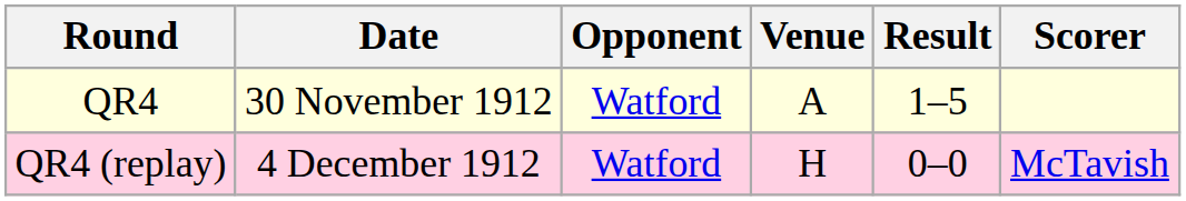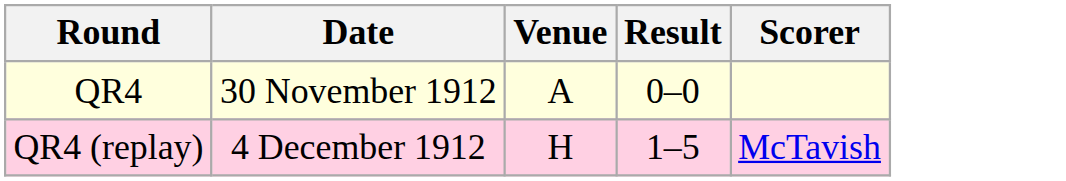 <table style="text-align:center;" class="wikitable sortable">
 <tr>
 <th>Round</th>
 <th>Date</th>
-<th>Opponent</th>
 <th>Venue</th>
 <th>Result</th>
 <th>Scorer</th>
 </tr>
 <tr style="background:#ffd;">
 <td>QR4</td>
 <td>30 November 1912</td>
-<td><a href='#'>Watford</a></td>
 <td>A</td>
-<td>1–5</td>
+<td>0–0</td>
 <td></td>
 </tr>
 <tr style="background:#ffd0e3;">
 <td>QR4 (replay)</td>
 <td>4 December 1912</td>
-<td><a href='#'>Watford</a></td>
 <td>H</td>
-<td>0–0</td>
+<td>1–5</td>
 <td><a href='#'>McTavish</a></td>
 </tr>
 </table>
